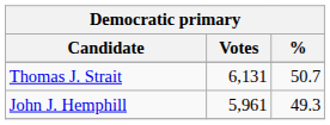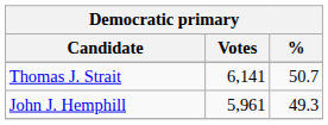 <table class="wikitable" align="left" style="margin: 1em 1em 1em 0; font-size: 95%;">
 <tr>
 <th colspan="3">Democratic primary</th>
 </tr>
 <tr>
 <th colspan="1" style="width: 170px">Candidate</th>
 <th style="width: 50px">Votes</th>
 <th style="width: 40px">%</th>
 </tr>
 <tr>
 </tr>
 <tr>
 <td><a href='#'>Thomas J. Strait</a></td>
-<td align="right">6,131</td>
+<td align="right">6,141</td>
 <td align="right">50.7</td>
 </tr>
 <tr>
 <td><a href='#'>John J. Hemphill</a></td>
 <td align="right">5,961</td>
 <td align="right">49.3</td>
 </tr>
 <tr>
 </tr>
 </table>
